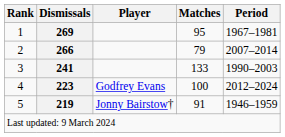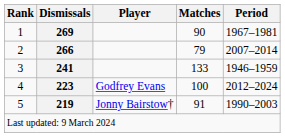 <table class="wikitable plainrowheaders sortable">
 <tr>
 <th scope=col>Rank</th>
 <th scope=col>Dismissals</th>
 <th scope=col>Player</th>
 <th scope=col>Matches</th>
 <th scope=col>Period</th>
 </tr>
 <tr>
 <td align=center>1</td>
 <th scope=row style=text-align:center;>269</th>
 <td></td>
-<td align=center>95</td>
+<td align=center>90</td>
 <td>1967–1981</td>
 </tr>
 <tr>
 <td align=center>2</td>
 <th scope=row style=text-align:center;>266</th>
 <td></td>
 <td align=center>79</td>
 <td>2007–2014</td>
 </tr>
 <tr>
 <td align=center>3</td>
 <th scope=row style=text-align:center;>241</th>
 <td></td>
 <td align=center>133</td>
-<td>1990–2003</td>
+<td>1946–1959</td>
 </tr>
 <tr>
 <td align=center>4</td>
 <th scope=row style=text-align:center;>223</th>
 <td><a href='#'>Godfrey Evans</a></td>
 <td align=center>100</td>
 <td>2012–2024</td>
 </tr>
 <tr>
 <td align=center>5</td>
 <th scope=row style=text-align:center;>219</th>
 <td><a href='#'>Jonny Bairstow</a>†</td>
 <td align=center>91</td>
-<td>1946–1959</td>
+<td>1990–2003</td>
 </tr>
 <tr class=sortbottom>
 <td colspan=5><small>Last updated: 9 March 2024</small></td>
 </tr>
 </table>
